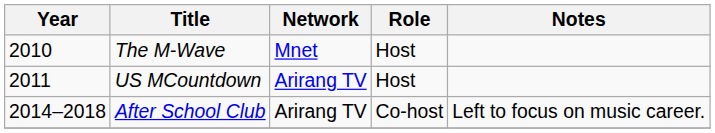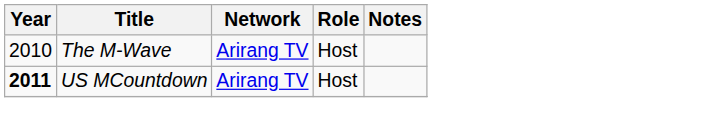 <table class="wikitable">
 <tr>
 <th>Year</th>
 <th>Title</th>
 <th>Network</th>
 <th>Role</th>
 <th>Notes</th>
 </tr>
 <tr>
 <td>2010</td>
 <td><em>The M-Wave</em></td>
-<td><a href='#'>Mnet</a></td>
+<td><a href='#'>Arirang TV</a></td>
 <td>Host</td>
 <td></td>
 </tr>
 <tr>
-<td>2011</td>
+<td><strong>2011</strong></td>
 <td><em>US MCountdown</em></td>
 <td><a href='#'>Arirang TV</a></td>
 <td>Host</td>
 <td></td>
 </tr>
 <tr>
-<td>2014–2018</td>
-<td><em><a href='#'>After School Club</a></em></td>
-<td>Arirang TV</td>
-<td>Co-host</td>
-<td>Left to focus on music career.</td>
-</tr>
-<tr>
 </tr>
 </table>
